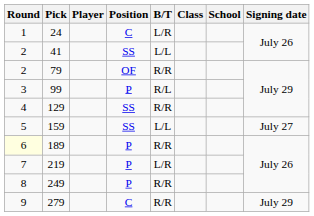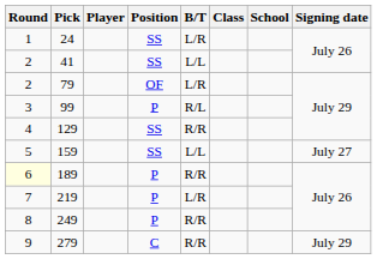 <table class="wikitable sortable" style="text-align:center; font-size: 95%;">
 <tr>
 <th>Round</th>
 <th>Pick</th>
 <th>Player</th>
 <th>Position</th>
 <th>B/T</th>
 <th>Class</th>
 <th>School </th>
 <th>Signing date</th>
 </tr>
 <tr>
 <td>1</td>
 <td>24</td>
 <td></td>
-<td><a href='#'>C</a></td>
+<td><a href='#'>SS</a></td>
 <td>L/R</td>
 <td></td>
 <td></td>
 <td rowspan=2>July 26</td>
 </tr>
 <tr>
 <td>2</td>
 <td>41</td>
 <td></td>
 <td><a href='#'>SS</a></td>
 <td>L/L</td>
 <td></td>
 <td></td>
 </tr>
 <tr>
 <td>2</td>
 <td>79</td>
 <td></td>
 <td><a href='#'>OF</a></td>
-<td>R/R</td>
+<td>L/R</td>
 <td></td>
 <td></td>
 <td rowspan=3>July 29</td>
 </tr>
 <tr>
 <td>3</td>
 <td>99</td>
 <td></td>
 <td><a href='#'>P</a></td>
 <td>R/L</td>
 <td></td>
 <td></td>
 </tr>
 <tr>
 <td>4</td>
 <td>129</td>
 <td></td>
 <td><a href='#'>SS</a></td>
 <td>R/R</td>
 <td></td>
 <td></td>
 </tr>
 <tr>
 <td>5</td>
 <td>159</td>
 <td></td>
 <td><a href='#'>SS</a></td>
 <td>L/L</td>
 <td></td>
 <td></td>
 <td>July 27</td>
 </tr>
 <tr>
 <td style="background: lightyellow;">6</td>
 <td>189</td>
 <td></td>
 <td><a href='#'>P</a></td>
 <td>R/R</td>
 <td></td>
 <td></td>
 <td rowspan=3>July 26</td>
 </tr>
 <tr>
 <td>7</td>
 <td>219</td>
 <td></td>
 <td><a href='#'>P</a></td>
 <td>L/R</td>
 <td></td>
 <td></td>
 </tr>
 <tr>
 <td>8</td>
 <td>249</td>
 <td></td>
 <td><a href='#'>P</a></td>
 <td>R/R</td>
 <td></td>
 <td></td>
 </tr>
 <tr>
 <td>9</td>
 <td>279</td>
 <td></td>
 <td><a href='#'>C</a></td>
 <td>R/R</td>
 <td></td>
 <td></td>
 <td>July 29</td>
 </tr>
 </table>
